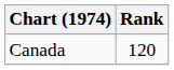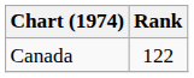 <table class="wikitable">
 <tr>
 <th>Chart (1974)</th>
 <th style="text-align:center;">Rank</th>
 </tr>
 <tr>
 <td>Canada </td>
-<td style="text-align:center;">120</td>
+<td style="text-align:center;">122</td>
 </tr>
 <tr>
 </tr>
 </table>
